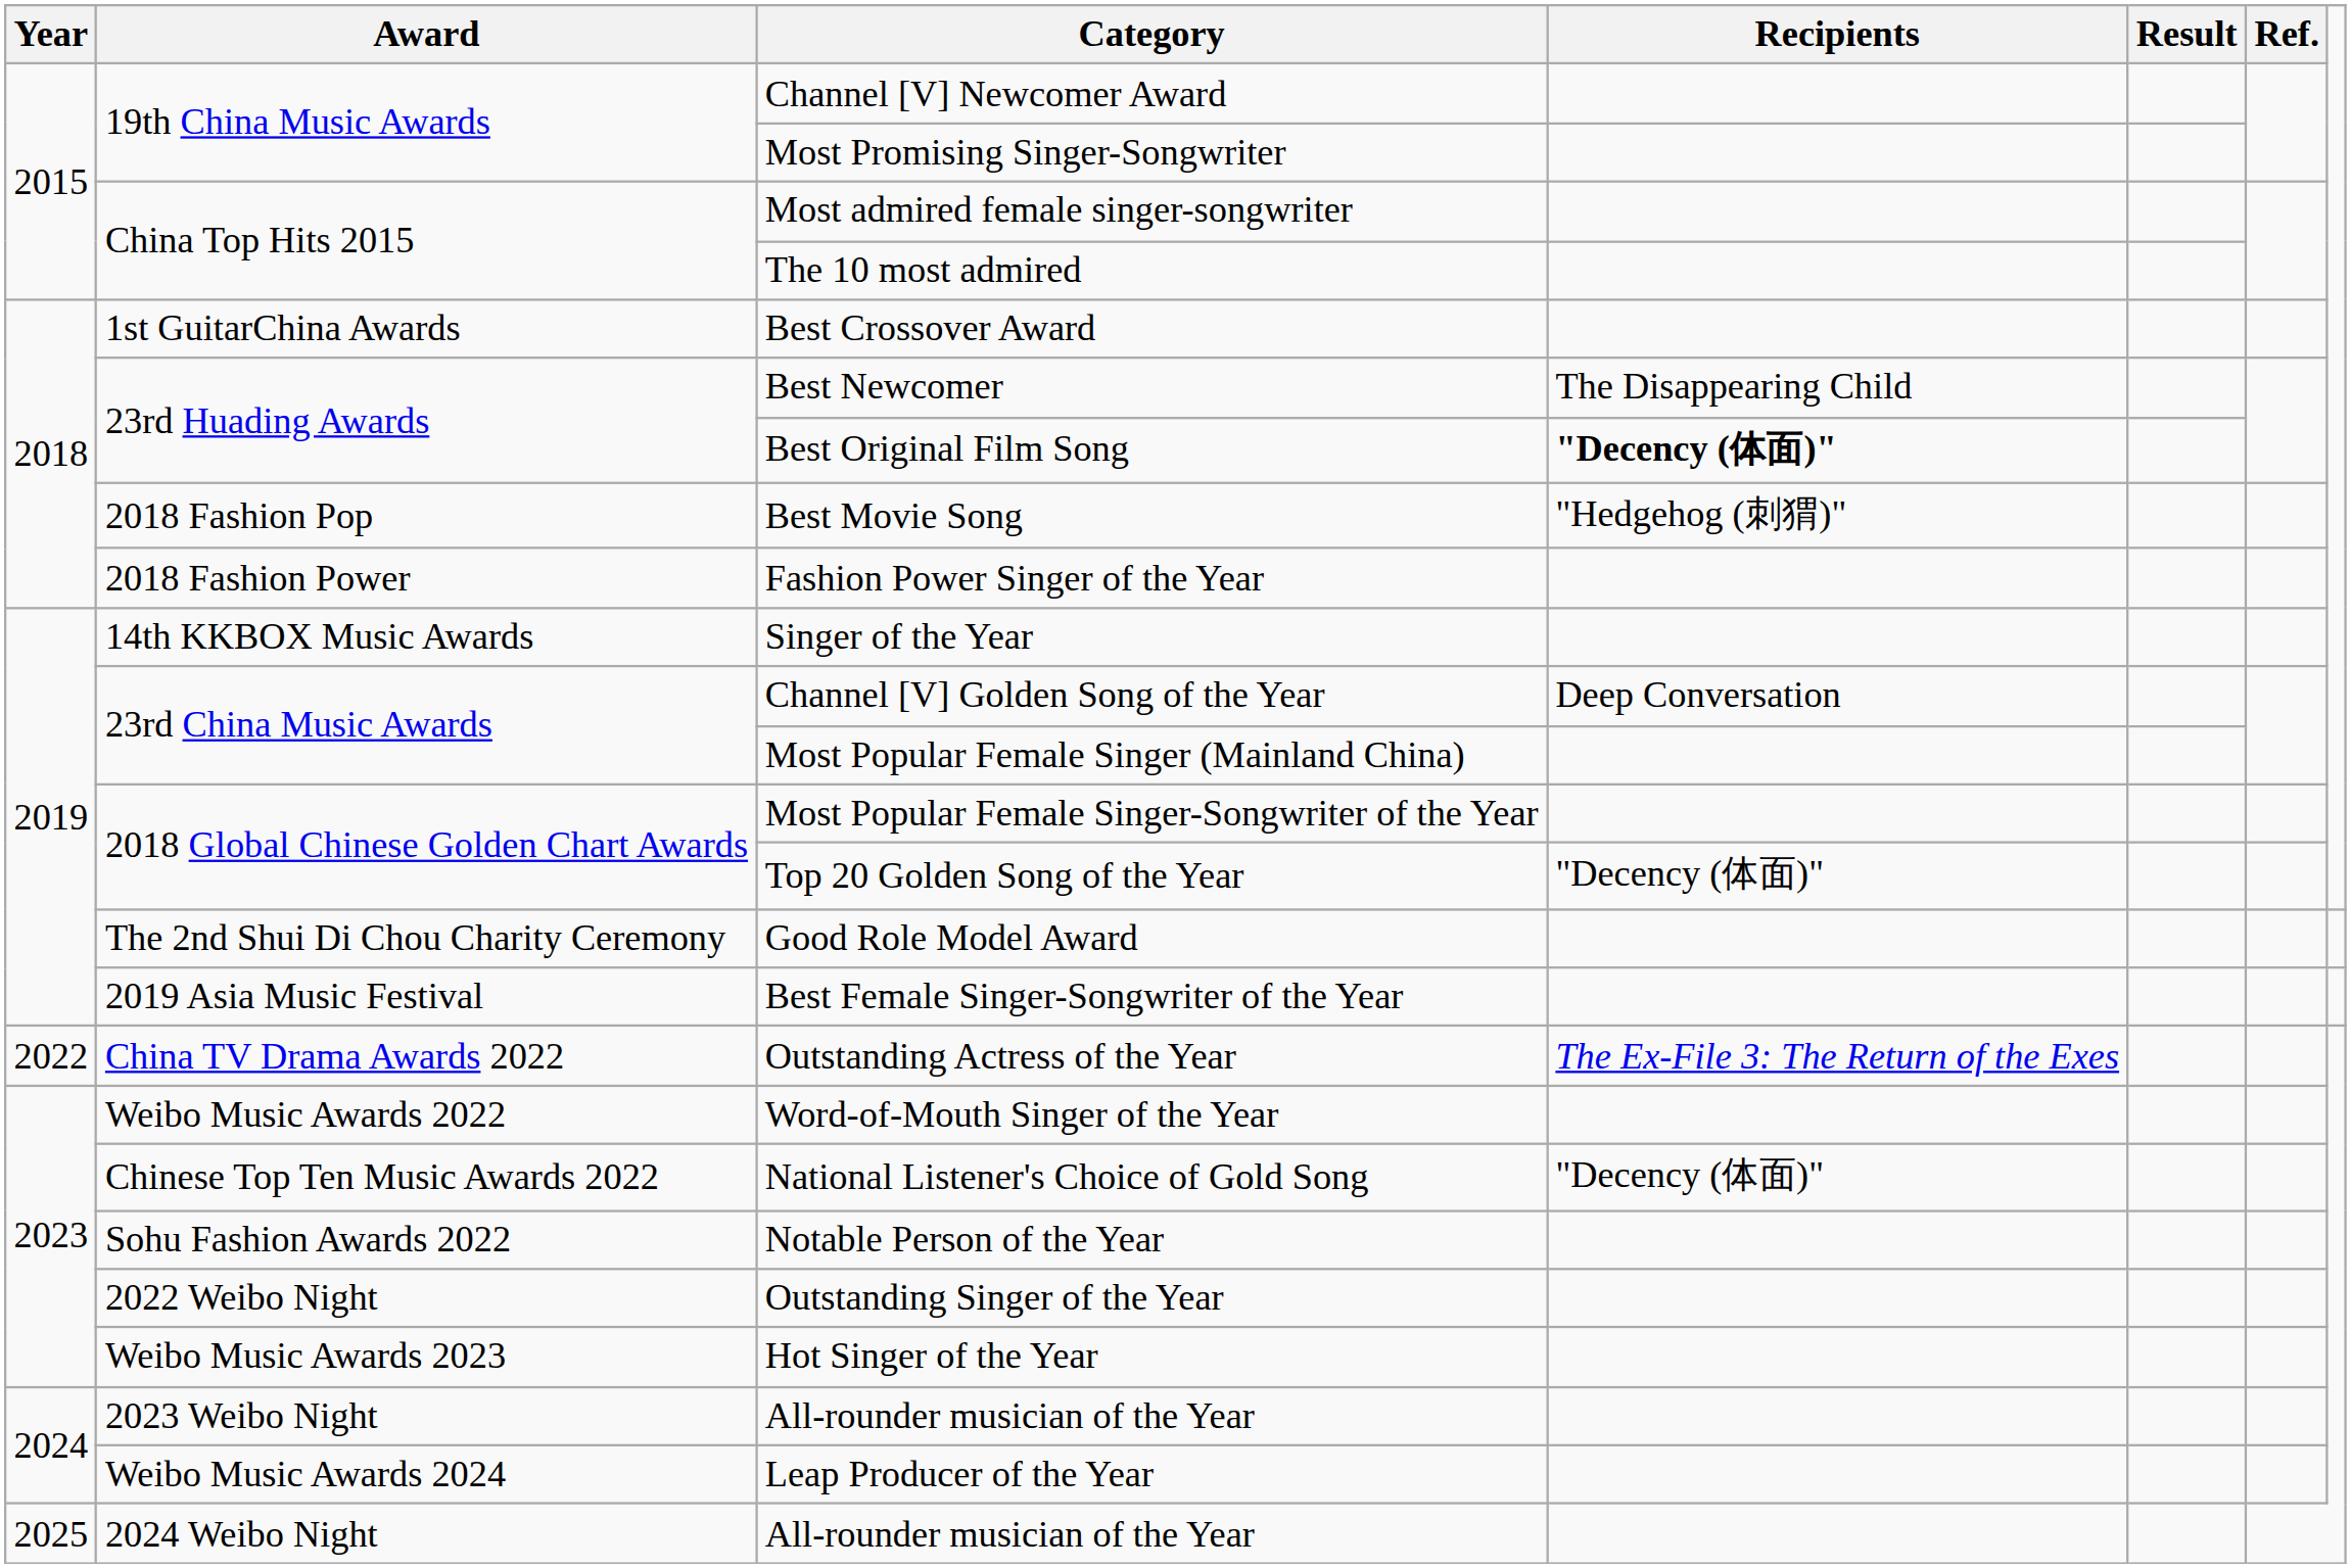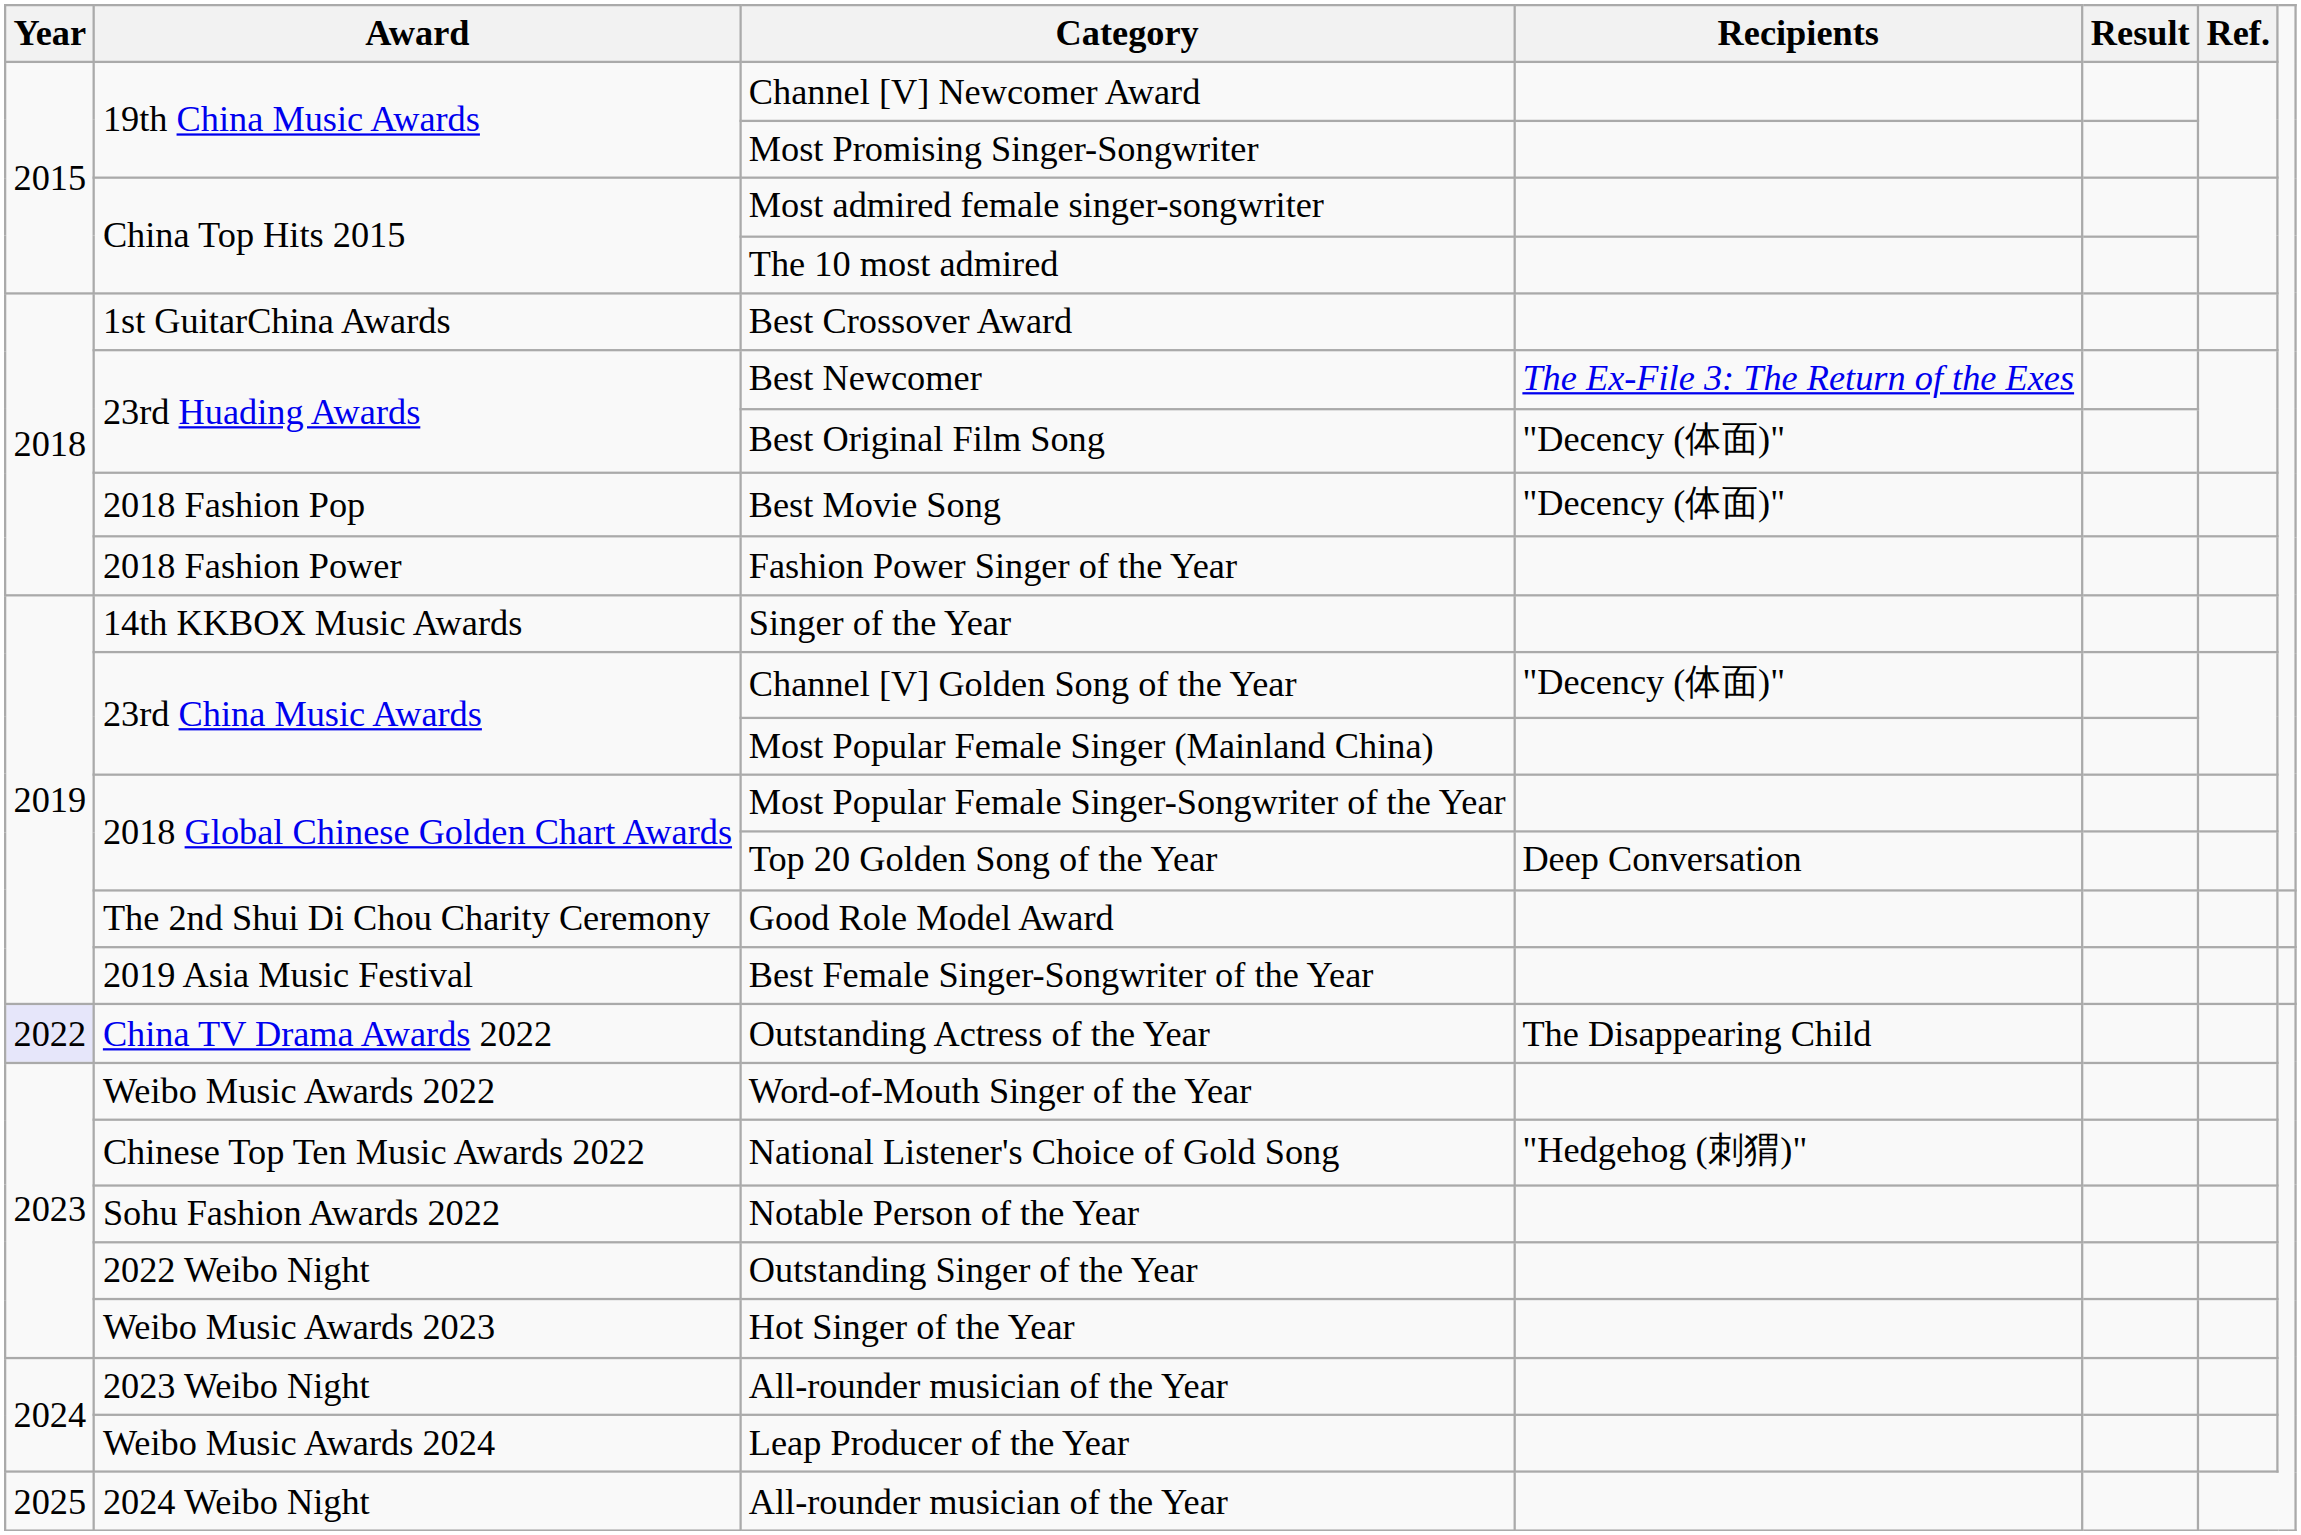 <table class="wikitable">
 <tr>
 <th>Year</th>
 <th>Award</th>
 <th>Category</th>
 <th>Recipients</th>
 <th>Result</th>
 <th>Ref.</th>
 </tr>
 <tr>
 <td rowspan="4">2015</td>
 <td rowspan=2>19th <a href='#'>China Music Awards</a></td>
 <td>Channel [V] Newcomer Award</td>
 <td></td>
 <td></td>
 <td rowspan=2></td>
 </tr>
 <tr>
 <td>Most Promising Singer-Songwriter</td>
 <td></td>
 <td></td>
 </tr>
 <tr>
 <td rowspan="2">China Top Hits 2015</td>
 <td>Most admired female singer-songwriter</td>
 <td></td>
 <td></td>
 <td rowspan="2"></td>
 </tr>
 <tr>
 <td>The 10 most admired</td>
 <td></td>
 <td></td>
 </tr>
 <tr>
 <td rowspan="5">2018</td>
 <td>1st GuitarChina Awards</td>
 <td>Best Crossover Award</td>
 <td></td>
 <td></td>
 <td></td>
 </tr>
 <tr>
 <td rowspan="2">23rd <a href='#'>Huading Awards</a></td>
 <td>Best Newcomer</td>
-<td>The Disappearing Child</td>
+<td><em><a href='#'>The Ex-File 3: The Return of the Exes</a></em></td>
 <td></td>
 <td rowspan="2"></td>
 </tr>
 <tr>
 <td>Best Original Film Song</td>
-<td><strong>"Decency (体面)"</strong></td>
+<td>"Decency (体面)"</td>
 <td></td>
 </tr>
 <tr>
 <td>2018 Fashion Pop</td>
 <td>Best Movie Song</td>
-<td>"Hedgehog (刺猬)"</td>
+<td>"Decency (体面)"</td>
 <td></td>
 <td></td>
 </tr>
 <tr>
 <td>2018 Fashion Power</td>
 <td>Fashion Power Singer of the Year</td>
 <td></td>
 <td></td>
 <td></td>
 </tr>
 <tr>
 <td rowspan="7">2019</td>
 <td>14th KKBOX Music Awards</td>
 <td>Singer of the Year</td>
 <td></td>
 <td></td>
 <td></td>
 </tr>
 <tr>
 <td rowspan="2">23rd <a href='#'>China Music Awards</a></td>
 <td>Channel [V] Golden Song of the Year</td>
-<td>Deep Conversation</td>
+<td>"Decency (体面)"</td>
 <td></td>
 <td rowspan="2"></td>
 </tr>
 <tr>
 <td>Most Popular Female Singer (Mainland China)</td>
 <td></td>
 <td></td>
 </tr>
 <tr>
 <td rowspan="2">2018 <a href='#'>Global Chinese Golden Chart Awards</a></td>
 <td>Most Popular Female Singer-Songwriter of the Year</td>
 <td></td>
 <td></td>
 <td></td>
 </tr>
 <tr>
 <td>Top 20 Golden Song of the Year</td>
-<td>"Decency (体面)"</td>
+<td>Deep Conversation</td>
 <td></td>
 <td></td>
 </tr>
 <tr>
 <td>The 2nd Shui Di Chou Charity Ceremony</td>
 <td>Good Role Model Award</td>
 <td></td>
 <td></td>
 <td></td>
 <td></td>
 </tr>
 <tr>
 <td>2019 Asia Music Festival</td>
 <td>Best Female Singer-Songwriter of the Year</td>
 <td></td>
 <td></td>
 <td></td>
 <td></td>
 </tr>
 <tr>
-<td rowspan=1>2022</td>
+<td rowspan=1 style="background: lavender;">2022</td>
 <td><a href='#'>China TV Drama Awards</a> 2022</td>
 <td>Outstanding Actress of the Year</td>
-<td><em><a href='#'>The Ex-File 3: The Return of the Exes</a></em></td>
+<td>The Disappearing Child</td>
 <td></td>
 <td></td>
 </tr>
 <tr>
 <td rowspan=5>2023</td>
 <td>Weibo Music Awards 2022</td>
 <td>Word-of-Mouth Singer of the Year</td>
 <td></td>
 <td></td>
 <td></td>
 </tr>
 <tr>
 <td>Chinese Top Ten Music Awards 2022</td>
 <td>National Listener's Choice of Gold Song</td>
-<td>"Decency (体面)"</td>
+<td>"Hedgehog (刺猬)"</td>
 <td></td>
 <td></td>
 </tr>
 <tr>
 <td>Sohu Fashion Awards 2022</td>
 <td>Notable Person of the Year</td>
 <td></td>
 <td></td>
 <td></td>
 </tr>
 <tr>
 <td>2022 Weibo Night</td>
 <td>Outstanding Singer of the Year</td>
 <td></td>
 <td></td>
 <td></td>
 </tr>
 <tr>
 <td>Weibo Music Awards 2023</td>
 <td>Hot Singer of the Year</td>
 <td></td>
 <td></td>
 <td></td>
 </tr>
 <tr>
 <td rowspan=2>2024</td>
 <td>2023 Weibo Night</td>
 <td>All-rounder musician of the Year</td>
 <td></td>
 <td></td>
 <td></td>
 </tr>
 <tr>
 <td>Weibo Music Awards 2024</td>
 <td>Leap Producer of the Year</td>
 <td></td>
 <td></td>
 <td></td>
 </tr>
 <tr>
 <td rowspan=2>2025</td>
 <td>2024 Weibo Night</td>
 <td>All-rounder musician of the Year</td>
 <td></td>
 <td></td>
 </tr>
 </table>
